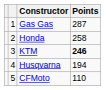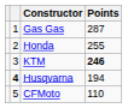 <table class="wikitable" style="font-size: 85%;">
 <tr>
 <th></th>
 <th></th>
 <th>Constructor</th>
 <th>Points</th>
 </tr>
 <tr>
 <td></td>
 <td align=center>1</td>
 <td> <a href='#'>Gas Gas</a></td>
 <td align=left>287</td>
 </tr>
 <tr>
 <td></td>
 <td align=center>2</td>
 <td> <a href='#'>Honda</a></td>
-<td align=left>258</td>
+<td align=left>255</td>
 </tr>
 <tr>
 <td></td>
 <td align=center>3</td>
 <td> <a href='#'>KTM</a></td>
 <td align=left><strong>246</strong></td>
 </tr>
 <tr>
 <td></td>
-<td align=center>4</td>
+<td align=center><strong>4</strong></td>
 <td> <a href='#'>Husqvarna</a></td>
 <td align=left>194</td>
 </tr>
 <tr>
 <td></td>
 <td align=center>5</td>
 <td> <a href='#'>CFMoto</a></td>
 <td align=left>110</td>
 </tr>
 </table>
